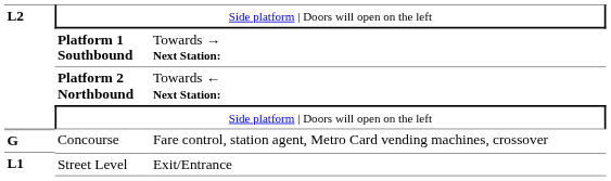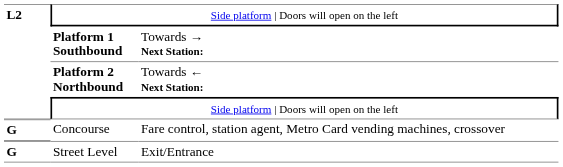 <table table border=0 cellspacing=0 cellpadding=3>
 <tr>
 <td style="border-top:solid 1px grey;border-bottom:solid 1px grey;" width=50 rowspan=4 valign=top><strong>L2</strong></td>
 <td style="border-top:solid 1px grey;border-right:solid 2px black;border-left:solid 2px black;border-bottom:solid 2px black;text-align:center;" colspan=2><small><a href='#'>Side platform</a> | Doors will open on the left </small></td>
 </tr>
 <tr>
 <td style="border-bottom:solid 1px grey;" width=100><span><strong>Platform 1</strong><br><strong>Southbound</strong></span></td>
 <td style="border-bottom:solid 1px grey;" width=500>Towards → <br><small><strong>Next Station:</strong> </small></td>
 </tr>
 <tr>
 <td><span><strong>Platform 2</strong><br><strong>Northbound</strong></span></td>
 <td><span></span>Towards ← <br><small><strong>Next Station:</strong> </small></td>
 </tr>
 <tr>
 <td style="border-top:solid 2px black;border-right:solid 2px black;border-left:solid 2px black;border-bottom:solid 1px grey;text-align:center;" colspan=2><small><a href='#'>Side platform</a> | Doors will open on the left </small></td>
 </tr>
 <tr>
 <td style="border-bottom:solid 1px grey;border-top:solid 1px grey;" width=50 valign=top><strong>G</strong></td>
 <td valign=top>Concourse</td>
 <td valign=top>Fare control, station agent, Metro Card vending machines, crossover</td>
 </tr>
 <tr>
-<td valign=top><strong>L1</strong></td>
+<td style="border-bottom:solid 1px grey;border-top:solid 1px grey;" width=50 valign=top><strong>G</strong></td>
 <td style="border-top:solid 1px grey;border-bottom:solid 1px grey;" width=100 valign=top>Street Level</td>
 <td style="border-top:solid 1px grey;border-bottom:solid 1px grey;" width=500 valign=top>Exit/Entrance</td>
 </tr>
 </table>
